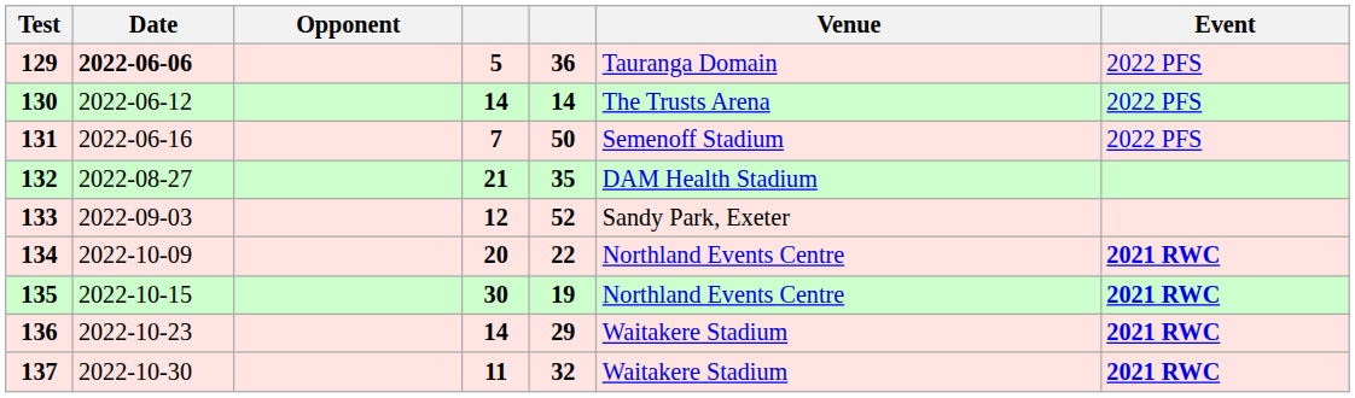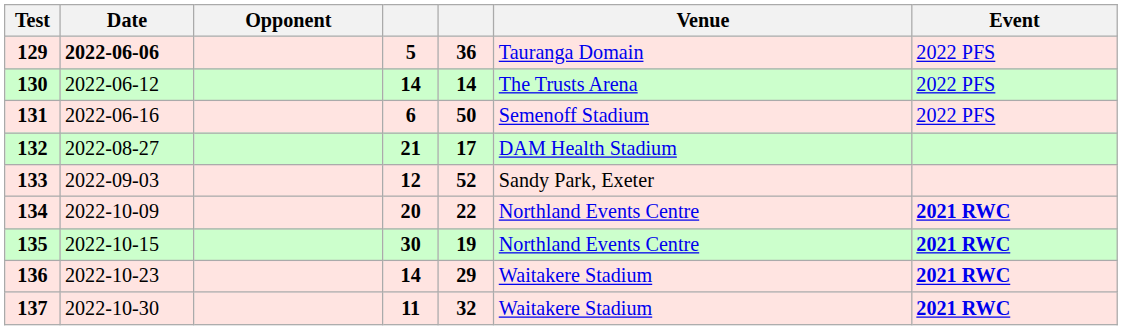 <table class="wikitable sortable" style="width:100%">
 <tr>
 <th style="width:5%">Test</th>
 <th style="width:12%">Date</th>
 <th style="width:17%">Opponent</th>
 <th style="width:5%"></th>
 <th style="width:5%"></th>
 <th>Venue</th>
 <th>Event</th>
 </tr>
 <tr bgcolor=FFE4E1>
 <td align="center"><strong>129</strong></td>
 <td><strong>2022-06-06</strong></td>
 <td></td>
 <td align="center"><strong>5</strong></td>
 <td align="center"><strong>36</strong></td>
 <td><a href='#'>Tauranga Domain</a></td>
 <td><a href='#'>2022 PFS</a></td>
 </tr>
 <tr bgcolor=#ccffcc>
 <td align="center"><strong>130</strong></td>
 <td>2022-06-12</td>
 <td></td>
 <td align="center"><strong>14</strong></td>
 <td align="center"><strong>14</strong></td>
 <td><a href='#'>The Trusts Arena</a></td>
 <td><a href='#'>2022 PFS</a></td>
 </tr>
 <tr bgcolor=FFE4E1>
 <td align="center"><strong>131</strong></td>
 <td>2022-06-16</td>
 <td></td>
-<td align="center"><strong>7</strong></td>
+<td align="center"><strong>6</strong></td>
 <td align="center"><strong>50</strong></td>
 <td><a href='#'>Semenoff Stadium</a></td>
 <td><a href='#'>2022 PFS</a></td>
 </tr>
 <tr bgcolor=#ccffcc>
 <td align="center"><strong>132</strong></td>
 <td>2022-08-27</td>
 <td></td>
 <td align="center"><strong>21</strong></td>
-<td align="center"><strong>35</strong></td>
+<td align="center"><strong>17</strong></td>
 <td><a href='#'>DAM Health Stadium</a></td>
 <td></td>
 </tr>
 <tr bgcolor=FFE4E1>
 <td align="center"><strong>133</strong></td>
 <td>2022-09-03</td>
 <td></td>
 <td align="center"><strong>12</strong></td>
 <td align="center"><strong>52</strong></td>
 <td>Sandy Park, Exeter</td>
 <td></td>
 </tr>
 <tr bgcolor=FFE4E1>
 <td align="center"><strong>134</strong></td>
 <td>2022-10-09</td>
 <td></td>
 <td align="center"><strong>20</strong></td>
 <td align="center"><strong>22</strong></td>
 <td><a href='#'>Northland Events Centre</a></td>
 <td><a href='#'><strong>2021 RWC</strong></a></td>
 </tr>
 <tr bgcolor=#ccffcc>
 <td align="center"><strong>135</strong></td>
 <td>2022-10-15</td>
 <td></td>
 <td align="center"><strong>30</strong></td>
 <td align="center"><strong>19</strong></td>
 <td><a href='#'>Northland Events Centre</a></td>
 <td><a href='#'><strong>2021 RWC</strong></a></td>
 </tr>
 <tr bgcolor=FFE4E1>
 <td align="center"><strong>136</strong></td>
 <td>2022-10-23</td>
 <td></td>
 <td align="center"><strong>14</strong></td>
 <td align="center"><strong>29</strong></td>
 <td><a href='#'>Waitakere Stadium</a></td>
 <td><a href='#'><strong>2021 RWC</strong></a></td>
 </tr>
 <tr bgcolor=FFE4E1>
 <td align="center"><strong>137</strong></td>
 <td>2022-10-30</td>
 <td></td>
 <td align="center"><strong>11</strong></td>
 <td align="center"><strong>32</strong></td>
 <td><a href='#'>Waitakere Stadium</a></td>
 <td><a href='#'><strong>2021 RWC</strong></a></td>
 </tr>
 </table>
